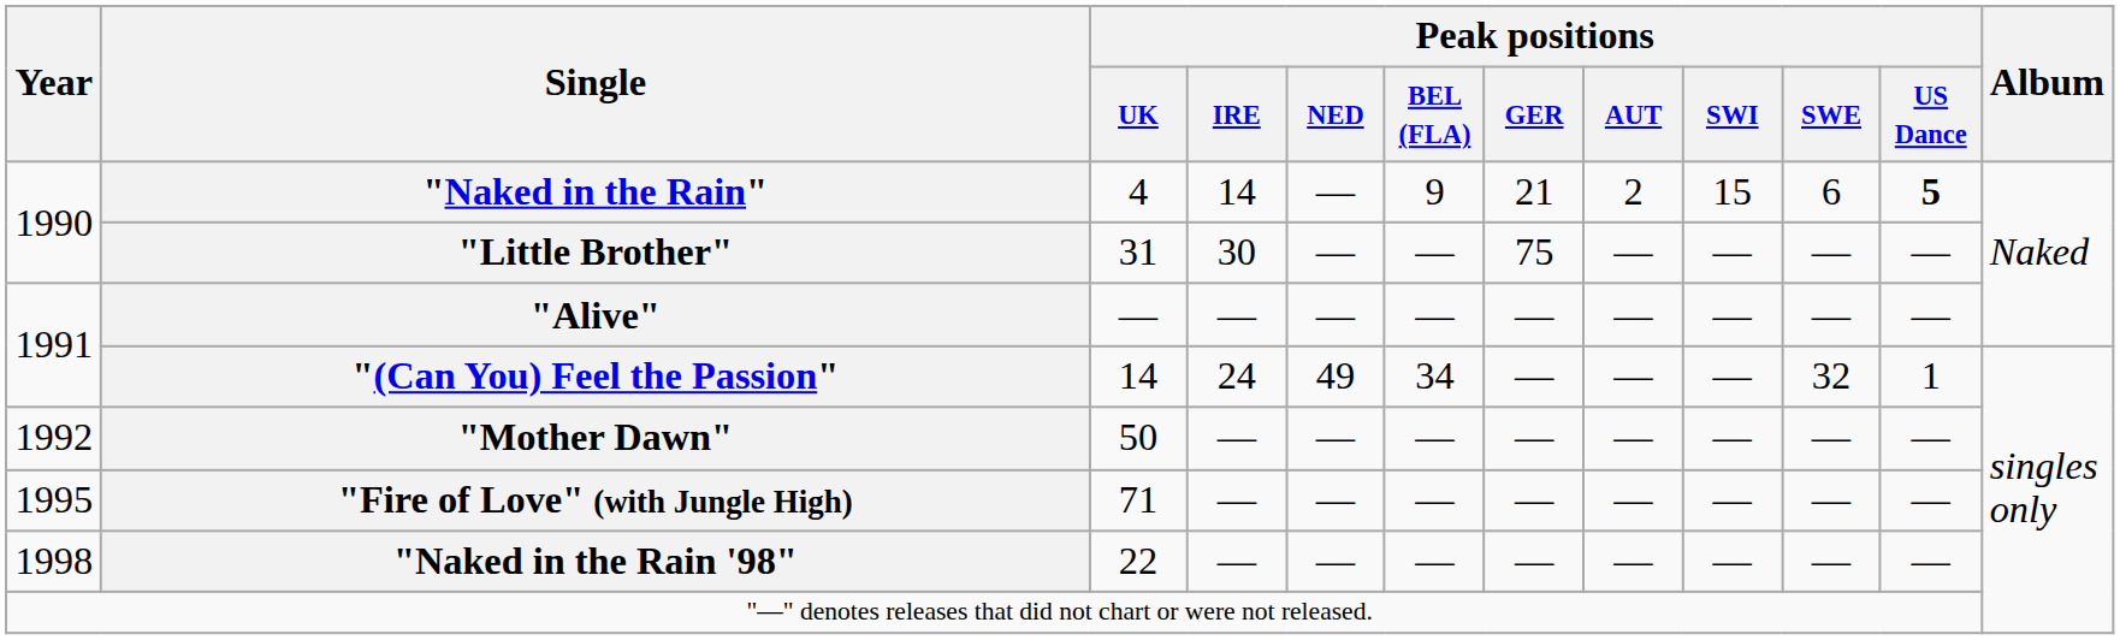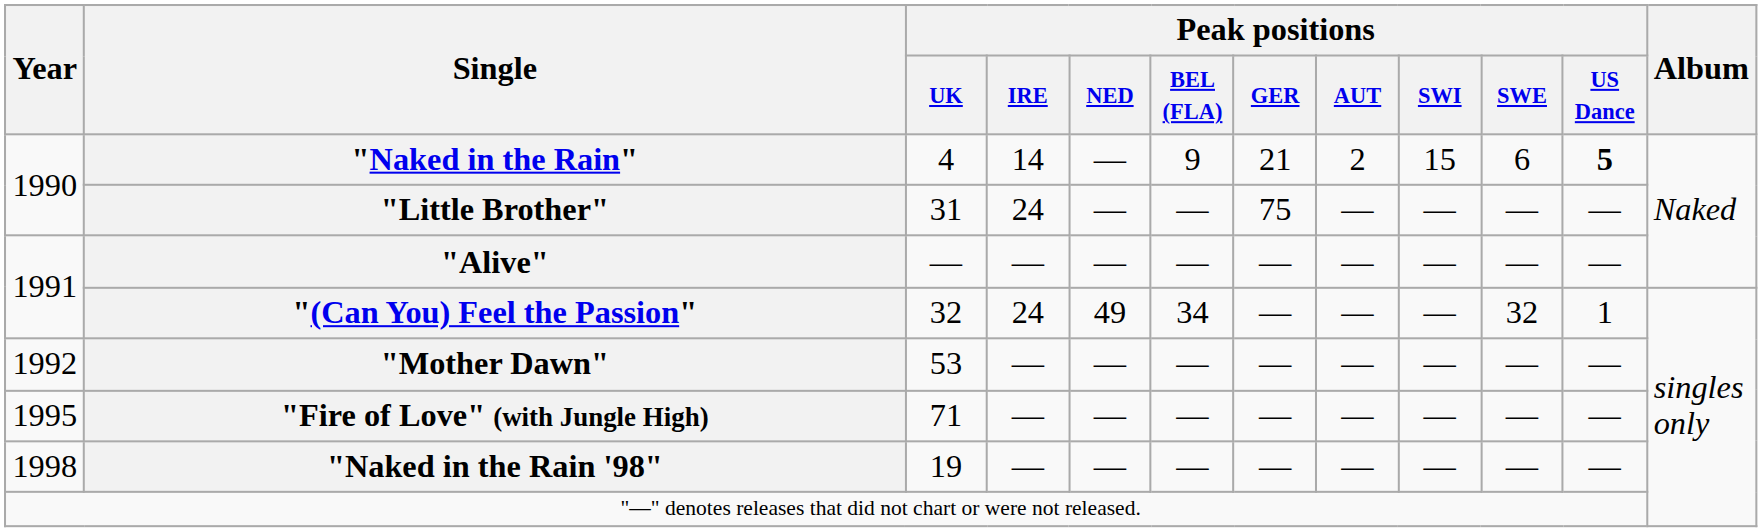 <table class="wikitable plainrowheaders" style="text-align:center;">
 <tr>
 <th rowspan="2">Year</th>
 <th rowspan="2" style="width:26em;">Single</th>
 <th colspan="9">Peak positions</th>
 <th rowspan="2">Album</th>
 </tr>
 <tr style="font-size:smaller;">
 <th width="35"><small><a href='#'>UK</a></small><br></th>
 <th width="35"><small><a href='#'>IRE</a></small></th>
 <th width="35"><small><a href='#'>NED</a></small></th>
 <th width="35"><small><a href='#'>BEL<br>(FLA)</a></small></th>
 <th width="35"><small><a href='#'>GER</a></small><br></th>
 <th width="35"><small><a href='#'>AUT</a></small></th>
 <th width="35"><small><a href='#'>SWI</a></small></th>
 <th width="35"><small><a href='#'>SWE</a></small></th>
 <th width="35"><small><a href='#'>US Dance</a></small><br></th>
 </tr>
 <tr>
 <td rowspan="2">1990</td>
 <th scope="row">"<a href='#'>Naked in the Rain</a>"</th>
 <td>4</td>
 <td>14</td>
 <td>—</td>
 <td>9</td>
 <td>21</td>
 <td>2</td>
 <td>15</td>
 <td>6</td>
 <td><strong>5</strong></td>
 <td align="left" rowspan="3"><em>Naked</em></td>
 </tr>
 <tr>
 <th scope="row">"Little Brother"</th>
 <td>31</td>
-<td>30</td>
+<td>24</td>
 <td>—</td>
 <td>—</td>
 <td>75</td>
 <td>—</td>
 <td>—</td>
 <td>—</td>
 <td>—</td>
 </tr>
 <tr>
 <td rowspan="2">1991</td>
 <th scope="row">"Alive"</th>
 <td>—</td>
 <td>—</td>
 <td>—</td>
 <td>—</td>
 <td>—</td>
 <td>—</td>
 <td>—</td>
 <td>—</td>
 <td>—</td>
 </tr>
 <tr>
 <th scope="row">"<a href='#'>(Can You) Feel the Passion</a>"</th>
-<td>14</td>
+<td>32</td>
 <td>24</td>
 <td>49</td>
 <td>34</td>
 <td>—</td>
 <td>—</td>
 <td>—</td>
 <td>32</td>
 <td>1</td>
 <td rowspan="5" align="left"><em>singles only</em></td>
 </tr>
 <tr>
 <td>1992</td>
 <th scope="row">"Mother Dawn"</th>
-<td>50</td>
+<td>53</td>
 <td>—</td>
 <td>—</td>
 <td>—</td>
 <td>—</td>
 <td>—</td>
 <td>—</td>
 <td>—</td>
 <td>—</td>
 </tr>
 <tr>
 <td>1995</td>
 <th scope="row">"Fire of Love" <small>(with Jungle High)</small></th>
 <td>71</td>
 <td>—</td>
 <td>—</td>
 <td>—</td>
 <td>—</td>
 <td>—</td>
 <td>—</td>
 <td>—</td>
 <td>—</td>
 </tr>
 <tr>
 <td>1998</td>
 <th scope="row">"Naked in the Rain '98"</th>
-<td>22</td>
+<td>19</td>
 <td>—</td>
 <td>—</td>
 <td>—</td>
 <td>—</td>
 <td>—</td>
 <td>—</td>
 <td>—</td>
 <td>—</td>
 </tr>
 <tr>
 <td align="center" colspan="15" style="font-size:8pt">"—" denotes releases that did not chart or were not released.</td>
 </tr>
 </table>
